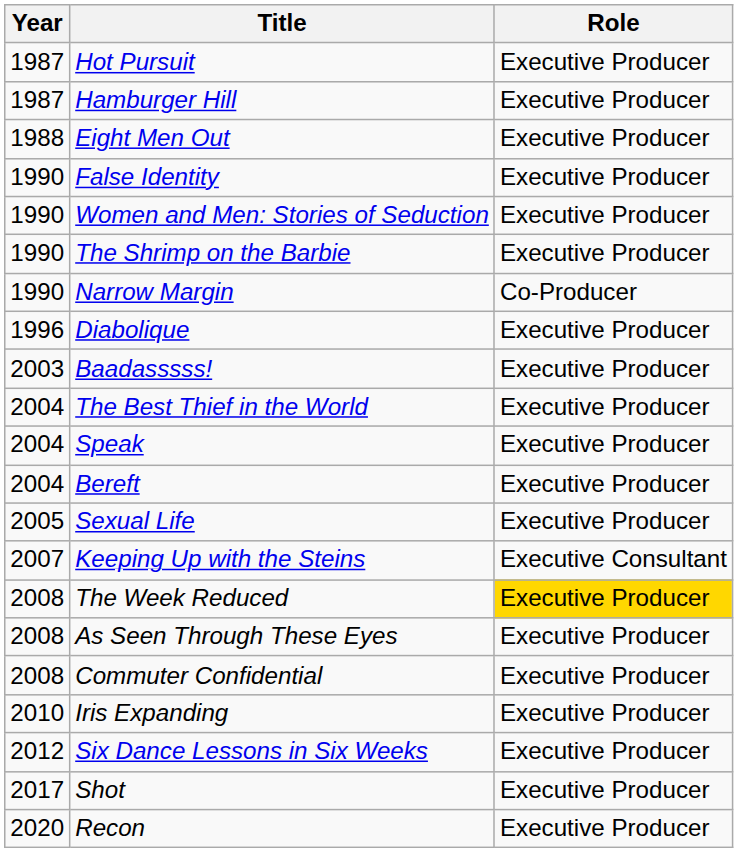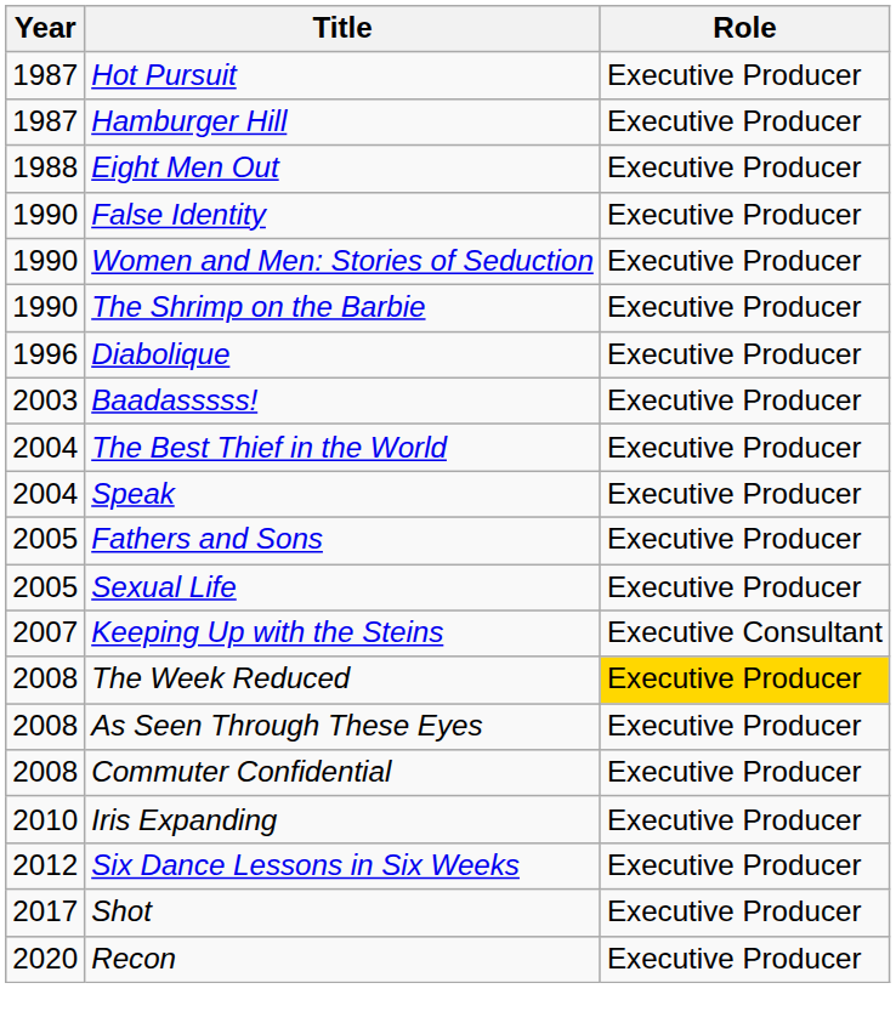 <table class="wikitable">
 <tr>
 <th>Year</th>
 <th>Title</th>
 <th>Role</th>
 </tr>
 <tr>
 <td>1987</td>
 <td><em><a href='#'>Hot Pursuit</a></em></td>
 <td>Executive Producer</td>
 </tr>
 <tr>
 <td>1987</td>
 <td><em><a href='#'>Hamburger Hill</a></em></td>
 <td>Executive Producer</td>
 </tr>
 <tr>
 <td>1988</td>
 <td><em><a href='#'>Eight Men Out</a></em></td>
 <td>Executive Producer</td>
 </tr>
 <tr>
 <td>1990</td>
 <td><em><a href='#'>False Identity</a></em></td>
 <td>Executive Producer</td>
 </tr>
 <tr>
 <td>1990</td>
 <td><em><a href='#'>Women and Men: Stories of Seduction</a></em></td>
 <td>Executive Producer</td>
 </tr>
 <tr>
 <td>1990</td>
 <td><em><a href='#'>The Shrimp on the Barbie</a></em></td>
 <td>Executive Producer</td>
 </tr>
 <tr>
-<td>1990</td>
-<td><em><a href='#'>Narrow Margin</a></em></td>
-<td>Co-Producer</td>
-</tr>
-<tr>
 <td>1996</td>
 <td><em><a href='#'>Diabolique</a></em></td>
 <td>Executive Producer</td>
 </tr>
 <tr>
 <td>2003</td>
 <td><em><a href='#'>Baadasssss!</a></em></td>
 <td>Executive Producer</td>
 </tr>
 <tr>
 <td>2004</td>
 <td><em><a href='#'>The Best Thief in the World</a></em></td>
 <td>Executive Producer</td>
 </tr>
 <tr>
 <td>2004</td>
 <td><em><a href='#'>Speak</a></em></td>
 <td>Executive Producer</td>
 </tr>
 <tr>
-<td>2004</td>
-<td><a href='#'><em>Bereft</em></a></td>
+<td>2005</td>
+<td><a href='#'><em>Fathers and Sons</em></a></td>
 <td>Executive Producer</td>
 </tr>
 <tr>
 <td>2005</td>
 <td><em><a href='#'>Sexual Life</a></em></td>
 <td>Executive Producer</td>
 </tr>
 <tr>
 <td>2007</td>
 <td><em><a href='#'>Keeping Up with the Steins</a></em></td>
 <td>Executive Consultant</td>
 </tr>
 <tr>
 <td>2008</td>
 <td><em>The Week Reduced</em></td>
 <td style="background: gold;">Executive Producer</td>
 </tr>
 <tr>
 <td>2008</td>
 <td><em>As Seen Through These Eyes</em></td>
 <td>Executive Producer</td>
 </tr>
 <tr>
 <td>2008</td>
 <td><em>Commuter Confidential</em></td>
 <td>Executive Producer</td>
 </tr>
 <tr>
 <td>2010</td>
 <td><em>Iris Expanding</em></td>
 <td>Executive Producer</td>
 </tr>
 <tr>
 <td>2012</td>
 <td><a href='#'><em>Six Dance Lessons in Six Weeks</em></a></td>
 <td>Executive Producer</td>
 </tr>
 <tr>
 <td>2017</td>
 <td><em>Shot</em></td>
 <td>Executive Producer</td>
 </tr>
 <tr>
 <td>2020</td>
 <td><em>Recon</em></td>
 <td>Executive Producer</td>
 </tr>
 </table>
